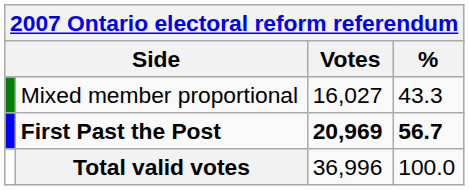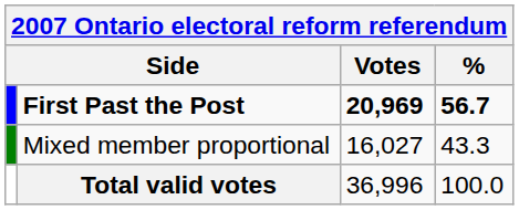 <table class="wikitable" style="font-size: 95%; clear:both">
 <tr style="background-color:#E9E9E9">
 <th colspan=4><a href='#'>2007 Ontario electoral reform referendum</a></th>
 </tr>
 <tr style="background-color:#E9E9E9">
 <th colspan=2 style="width: 130px">Side</th>
 <th style="width: 50px">Votes</th>
 <th style="width: 40px">%</th>
 </tr>
 <tr>
+<td bgcolor="blue"></td>
+<td><strong>First Past the Post</strong></td>
+<td><strong>20,969</strong></td>
+<td><strong>56.7</strong></td>
+</tr>
+<tr>
 <td bgcolor="green"></td>
 <td>Mixed member proportional</td>
 <td>16,027</td>
 <td>43.3</td>
-</tr>
-<tr>
-<td bgcolor="blue"></td>
-<td><strong>First Past the Post</strong></td>
-<td><strong>20,969</strong></td>
-<td><strong>56.7</strong></td>
 </tr>
 <tr>
 <td bgcolor="white"></td>
 <th>Total valid votes</th>
 <td>36,996</td>
 <td>100.0</td>
 </tr>
 </table>
